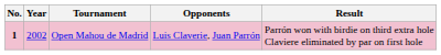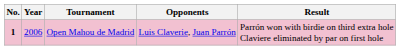 <table class="wikitable" style="font-size:95%;">
 <tr>
 <th>No.</th>
 <th>Year</th>
 <th>Tournament</th>
 <th>Opponents</th>
 <th>Result</th>
 </tr>
 <tr style="background:#F2C1D1;">
 <td align=center><strong>1</strong></td>
-<td><a href='#'>2002</a></td>
+<td><a href='#'>2006</a></td>
 <td><a href='#'>Open Mahou de Madrid</a></td>
 <td> <a href='#'>Luis Claverie</a>,  <a href='#'>Juan Parrón</a></td>
 <td>Parrón won with birdie on third extra hole<br>Claviere eliminated by par on first hole</td>
 </tr>
 </table>
